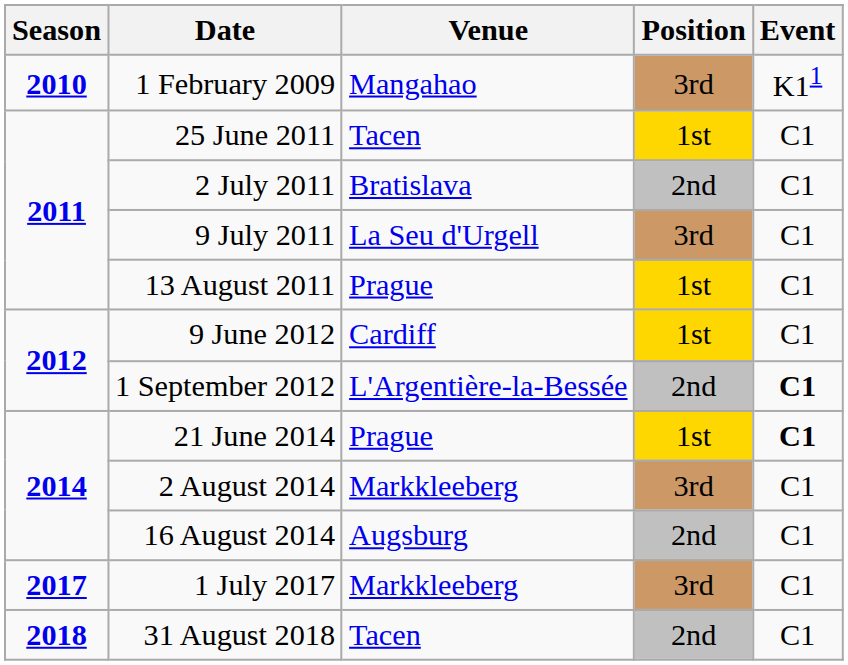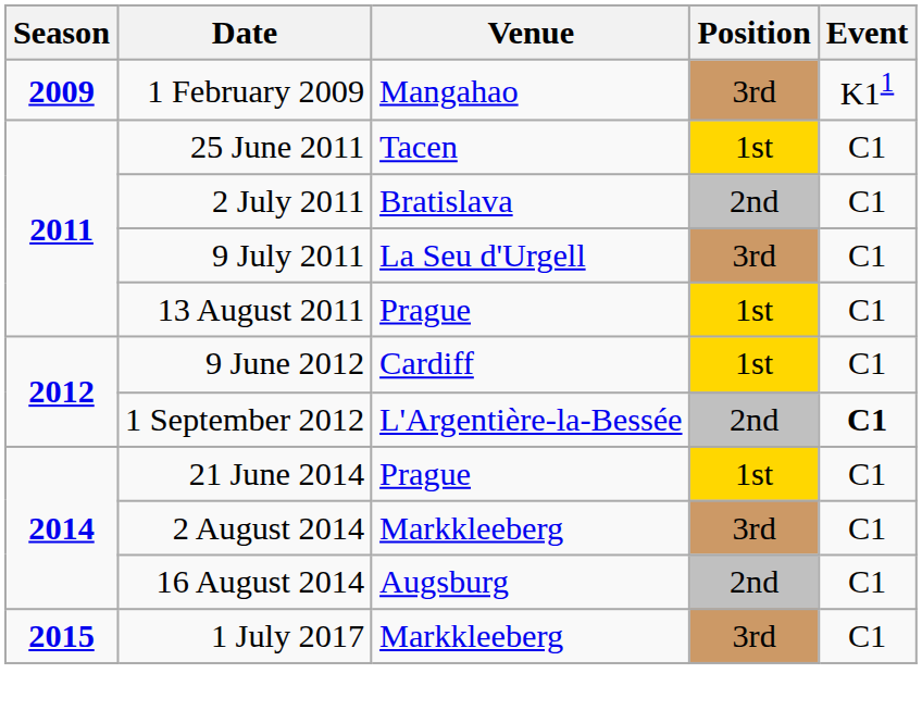 <table class="wikitable" style="text-align:center; font-size:95%;">
 <tr>
 <th>Season</th>
 <th>Date</th>
 <th>Venue</th>
 <th>Position</th>
 <th>Event</th>
 </tr>
 <tr>
-<td><strong><a href='#'>2010</a></strong></td>
+<td><strong><a href='#'>2009</a></strong></td>
 <td align=right>1 February 2009</td>
 <td align=left><a href='#'>Mangahao</a></td>
 <td bgcolor=cc9966>3rd</td>
 <td>K1<sup><a href='#'>1</a></sup></td>
 </tr>
 <tr>
 <td rowspan=4><strong><a href='#'>2011</a></strong></td>
 <td align=right>25 June 2011</td>
 <td align=left><a href='#'>Tacen</a></td>
 <td bgcolor=gold>1st</td>
 <td>C1</td>
 </tr>
 <tr>
 <td align=right>2 July 2011</td>
 <td align=left><a href='#'>Bratislava</a></td>
 <td bgcolor=silver>2nd</td>
 <td>C1</td>
 </tr>
 <tr>
 <td align=right>9 July 2011</td>
 <td align=left><a href='#'>La Seu d'Urgell</a></td>
 <td bgcolor=cc9966>3rd</td>
 <td>C1</td>
 </tr>
 <tr>
 <td align=right>13 August 2011</td>
 <td align=left><a href='#'>Prague</a></td>
 <td bgcolor=gold>1st</td>
 <td>C1</td>
 </tr>
 <tr>
 <td rowspan=2><strong><a href='#'>2012</a></strong></td>
 <td align=right>9 June 2012</td>
 <td align=left><a href='#'>Cardiff</a></td>
 <td bgcolor=gold>1st</td>
 <td>C1</td>
 </tr>
 <tr>
 <td align=right>1 September 2012</td>
 <td align=left><a href='#'>L'Argentière-la-Bessée</a></td>
 <td bgcolor=silver>2nd</td>
 <td><strong>C1</strong></td>
 </tr>
 <tr>
 <td rowspan=3><strong><a href='#'>2014</a></strong></td>
 <td align=right>21 June 2014</td>
 <td align=left><a href='#'>Prague</a></td>
 <td bgcolor=gold>1st</td>
-<td><strong>C1</strong></td>
+<td>C1</td>
 </tr>
 <tr>
 <td align=right>2 August 2014</td>
 <td align=left><a href='#'>Markkleeberg</a></td>
 <td bgcolor=cc9966>3rd</td>
 <td>C1</td>
 </tr>
 <tr>
 <td align=right>16 August 2014</td>
 <td align=left><a href='#'>Augsburg</a></td>
 <td bgcolor=silver>2nd</td>
 <td>C1</td>
 </tr>
 <tr>
-<td><strong><a href='#'>2017</a></strong></td>
+<td><strong><a href='#'>2015</a></strong></td>
 <td align=right>1 July 2017</td>
 <td align=left><a href='#'>Markkleeberg</a></td>
 <td bgcolor=cc9966>3rd</td>
 <td>C1</td>
 </tr>
-<tr>
-<td><strong><a href='#'>2018</a></strong></td>
-<td align=right>31 August 2018</td>
-<td align=left><a href='#'>Tacen</a></td>
-<td bgcolor=silver>2nd</td>
-<td>C1</td>
-</tr>
 </table>
